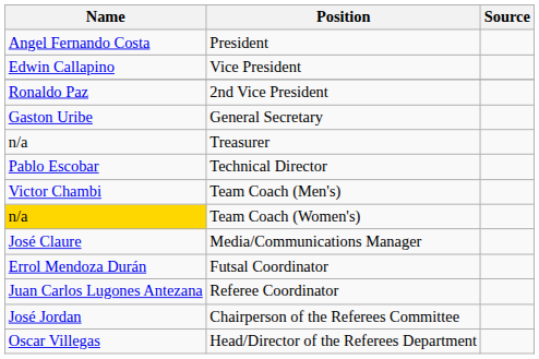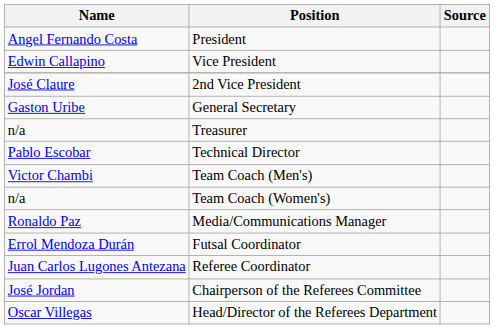 <table class="wikitable">
 <tr>
 <th>Name</th>
 <th>Position</th>
 <th>Source</th>
 </tr>
 <tr>
 <td> <a href='#'>Angel Fernando Costa</a></td>
 <td>President</td>
 <td></td>
 </tr>
 <tr>
 <td> <a href='#'>Edwin Callapino</a></td>
 <td>Vice President</td>
 <td></td>
 </tr>
 <tr>
 </tr>
 <tr>
-<td> <a href='#'>Ronaldo Paz</a></td>
+<td> <a href='#'>José Claure</a></td>
 <td>2nd Vice President</td>
 <td></td>
 </tr>
 <tr>
 <td> <a href='#'>Gaston Uribe</a></td>
 <td>General Secretary</td>
 <td></td>
 </tr>
 <tr>
 <td>n/a</td>
 <td>Treasurer</td>
 <td></td>
 </tr>
 <tr>
 <td> <a href='#'>Pablo Escobar</a></td>
 <td>Technical Director</td>
 <td></td>
 </tr>
 <tr>
 <td> <a href='#'>Victor Chambi</a></td>
 <td>Team Coach (Men's)</td>
 <td></td>
 </tr>
 <tr>
-<td style="background: gold;">n/a</td>
+<td>n/a</td>
 <td>Team Coach (Women's)</td>
 <td></td>
 </tr>
 <tr>
-<td> <a href='#'>José Claure</a></td>
+<td> <a href='#'>Ronaldo Paz</a></td>
 <td>Media/Communications Manager</td>
 <td></td>
 </tr>
 <tr>
 <td> <a href='#'>Errol Mendoza Durán</a></td>
 <td>Futsal Coordinator</td>
 <td></td>
 </tr>
 <tr>
 <td> <a href='#'>Juan Carlos Lugones Antezana</a></td>
 <td>Referee Coordinator</td>
 <td></td>
 </tr>
 <tr>
 <td> <a href='#'>José Jordan</a></td>
 <td>Chairperson of the Referees Committee</td>
 <td></td>
 </tr>
 <tr>
 <td> <a href='#'>Oscar Villegas</a></td>
 <td>Head/Director of the Referees Department</td>
 <td></td>
 </tr>
 </table>
